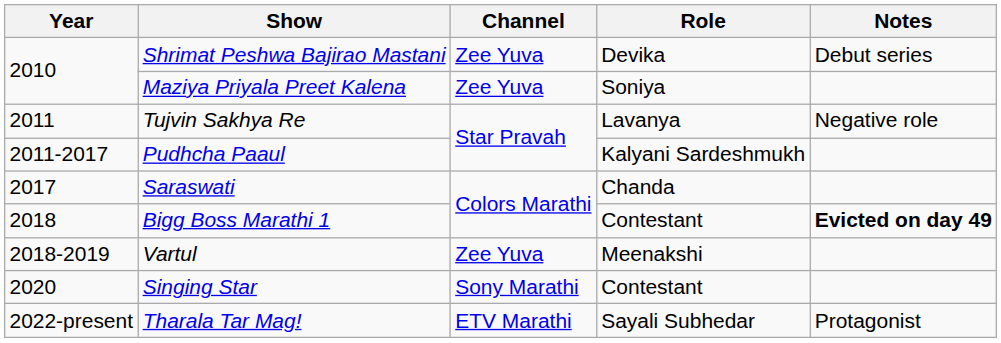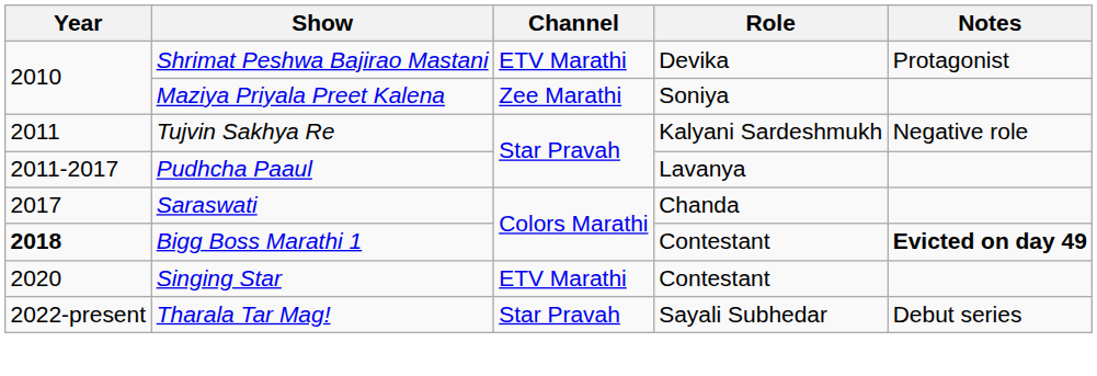 <table class="wikitable sortable">
 <tr>
 <th>Year</th>
 <th>Show</th>
 <th>Channel</th>
 <th>Role</th>
 <th>Notes</th>
 </tr>
 <tr>
 <td rowspan="2">2010</td>
 <td><em><a href='#'>Shrimat Peshwa Bajirao Mastani</a></em></td>
-<td><a href='#'>Zee Yuva</a></td>
+<td><a href='#'>ETV Marathi</a></td>
 <td>Devika</td>
-<td>Debut series</td>
+<td>Protagonist </td>
 </tr>
 <tr>
 <td><em><a href='#'>Maziya Priyala Preet Kalena</a></em></td>
-<td><a href='#'>Zee Yuva</a></td>
+<td><a href='#'>Zee Marathi</a></td>
 <td>Soniya</td>
 <td></td>
 </tr>
 <tr>
 <td>2011</td>
 <td><em>Tujvin Sakhya Re</em></td>
 <td rowspan="2"><a href='#'>Star Pravah</a></td>
-<td>Lavanya</td>
+<td>Kalyani Sardeshmukh</td>
 <td>Negative role</td>
 </tr>
 <tr>
 <td>2011-2017</td>
 <td><em><a href='#'>Pudhcha Paaul</a></em></td>
-<td>Kalyani Sardeshmukh</td>
+<td>Lavanya</td>
 <td></td>
 </tr>
 <tr>
 <td>2017</td>
 <td><em><a href='#'>Saraswati</a></em></td>
 <td rowspan="2"><a href='#'>Colors Marathi</a></td>
 <td>Chanda</td>
 <td></td>
 </tr>
 <tr>
-<td>2018</td>
+<td><strong>2018</strong></td>
 <td><em><a href='#'>Bigg Boss Marathi 1</a></em></td>
 <td>Contestant</td>
 <td><strong>Evicted on day 49</strong></td>
 </tr>
 <tr>
-<td>2018-2019</td>
-<td><em>Vartul</em></td>
-<td><a href='#'>Zee Yuva</a></td>
-<td>Meenakshi</td>
-<td></td>
-</tr>
-<tr>
 <td>2020</td>
 <td><em><a href='#'>Singing Star</a></em></td>
-<td><a href='#'>Sony Marathi</a></td>
+<td><a href='#'>ETV Marathi</a></td>
 <td>Contestant</td>
 <td></td>
 </tr>
 <tr>
 <td>2022-present</td>
 <td><em><a href='#'>Tharala Tar Mag!</a></em></td>
-<td><a href='#'>ETV Marathi</a></td>
+<td><a href='#'>Star Pravah</a></td>
 <td>Sayali Subhedar</td>
-<td>Protagonist </td>
+<td>Debut series</td>
 </tr>
 </table>
